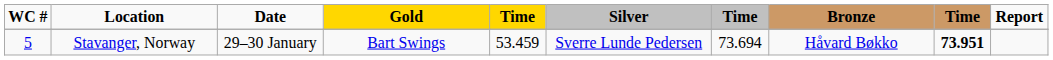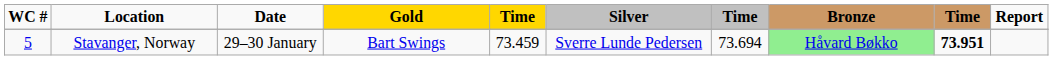 <table class="wikitable">
 <tr>
 <td width="40" align="center"><strong>WC #</strong></td>
 <td width="160" align="center"><strong>Location</strong></td>
 <td width="100" align="center"><strong>Date</strong></td>
 <td width="160" bgcolor="gold" align="center"><strong>Gold</strong></td>
 <td width="50" bgcolor="gold" align="center"><strong>Time</strong></td>
 <td width="160" bgcolor="silver" align="center"><strong>Silver</strong></td>
 <td width="50" bgcolor="silver" align="center"><strong>Time</strong></td>
 <td width="160" bgcolor="#CC9966" align="center"><strong>Bronze</strong></td>
 <td width="50" bgcolor="#CC9966" align="center"><strong>Time</strong></td>
 <td width="50" align="center"><strong>Report</strong></td>
 </tr>
 <tr bgcolor="#cccccc">
 </tr>
 <tr>
 <td align="center"><a href='#'>5</a></td>
 <td align="center"><a href='#'>Stavanger</a>, Norway</td>
 <td align="center">29–30 January</td>
 <td align="center"><a href='#'>Bart Swings</a><br><small></small></td>
-<td align="center">53.459</td>
+<td align="center">73.459</td>
 <td align="center"><a href='#'>Sverre Lunde Pedersen</a><br><small></small></td>
 <td align="center">73.694</td>
-<td align="center"><a href='#'>Håvard Bøkko</a><br><small></small></td>
+<td align="center" style="background: lightgreen;"><a href='#'>Håvard Bøkko</a><br><small></small></td>
 <td align="center"><strong>73.951</strong></td>
 <td align="center"></td>
 </tr>
 </table>
